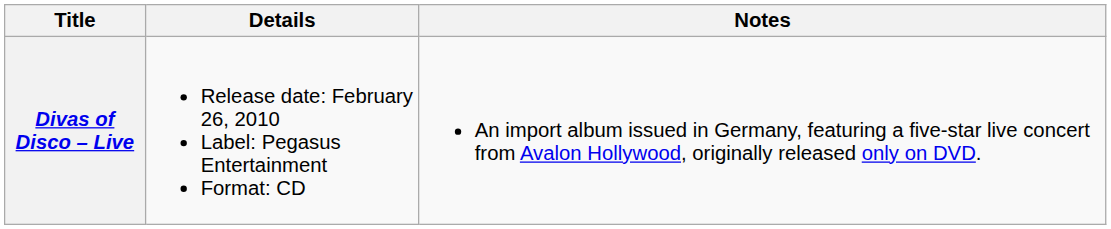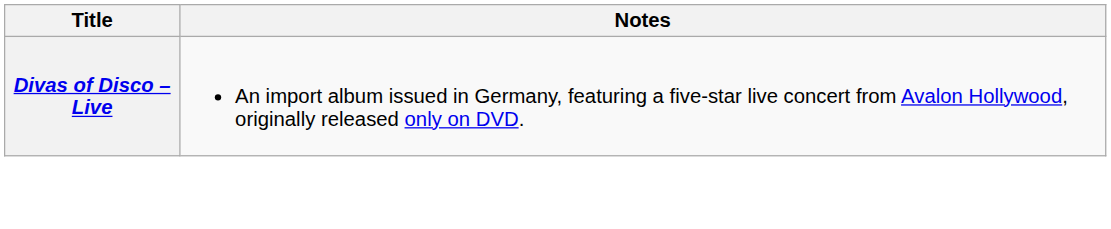 <table class="wikitable plainrowheaders">
 <tr>
 <th scope="col">Title</th>
-<th scope="col">Details</th>
 <th scope="col">Notes</th>
 </tr>
 <tr>
 <th scope="row"><em><a href='#'>Divas of Disco – Live</a></em><br></th>
-<td><br><ul><li>Release date: February 26, 2010</li><li>Label: Pegasus Entertainment </li><li>Format: CD</li></ul></td>
 <td><br><ul><li>An import album issued in Germany, featuring a five-star live concert from <a href='#'>Avalon Hollywood</a>, originally released <a href='#'>only on DVD</a>.</li></ul></td>
 </tr>
 </table>
